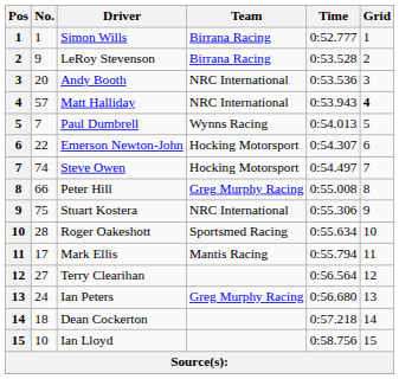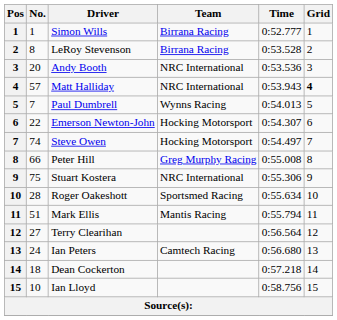 <table class="wikitable" style="font-size: 87%;">
 <tr>
 <th>Pos</th>
 <th>No.</th>
 <th>Driver</th>
 <th>Team</th>
 <th>Time</th>
 <th>Grid</th>
 </tr>
 <tr>
 <th>1</th>
 <td>1</td>
 <td> <a href='#'>Simon Wills</a></td>
 <td><a href='#'>Birrana Racing</a></td>
 <td>0:52.777</td>
 <td>1</td>
 </tr>
 <tr>
 <th>2</th>
-<td>9</td>
+<td>8</td>
 <td> LeRoy Stevenson</td>
 <td><a href='#'>Birrana Racing</a></td>
 <td>0:53.528</td>
 <td>2</td>
 </tr>
 <tr>
 <th>3</th>
 <td>20</td>
 <td> <a href='#'>Andy Booth</a></td>
 <td>NRC International</td>
 <td>0:53.536</td>
 <td>3</td>
 </tr>
 <tr>
 <th>4</th>
 <td>57</td>
 <td> <a href='#'>Matt Halliday</a></td>
 <td>NRC International</td>
 <td>0:53.943</td>
 <td><strong>4</strong></td>
 </tr>
 <tr>
 <th>5</th>
 <td>7</td>
 <td> <a href='#'>Paul Dumbrell</a></td>
 <td>Wynns Racing</td>
 <td>0:54.013</td>
 <td>5</td>
 </tr>
 <tr>
 <th>6</th>
 <td>22</td>
 <td> <a href='#'>Emerson Newton-John</a></td>
 <td>Hocking Motorsport</td>
 <td>0:54.307</td>
 <td>6</td>
 </tr>
 <tr>
 <th>7</th>
 <td>74</td>
 <td> <a href='#'>Steve Owen</a></td>
 <td>Hocking Motorsport</td>
 <td>0:54.497</td>
 <td>7</td>
 </tr>
 <tr>
 <th>8</th>
 <td>66</td>
 <td> Peter Hill</td>
 <td><a href='#'>Greg Murphy Racing</a></td>
 <td>0:55.008</td>
 <td>8</td>
 </tr>
 <tr>
 <th>9</th>
 <td>75</td>
 <td> Stuart Kostera</td>
 <td>NRC International</td>
 <td>0:55.306</td>
 <td>9</td>
 </tr>
 <tr>
 <th>10</th>
 <td>28</td>
 <td> Roger Oakeshott</td>
 <td>Sportsmed Racing</td>
 <td>0:55.634</td>
 <td>10</td>
 </tr>
 <tr>
 <th>11</th>
-<td>17</td>
+<td>51</td>
 <td> Mark Ellis</td>
 <td>Mantis Racing</td>
 <td>0:55.794</td>
 <td>11</td>
 </tr>
 <tr>
 <th>12</th>
 <td>27</td>
 <td> Terry Clearihan</td>
 <td></td>
 <td>0:56.564</td>
 <td>12</td>
 </tr>
 <tr>
 <th>13</th>
 <td>24</td>
 <td> Ian Peters</td>
-<td><a href='#'>Greg Murphy Racing</a></td>
+<td>Camtech Racing</td>
 <td>0:56.680</td>
 <td>13</td>
 </tr>
 <tr>
 <th>14</th>
 <td>18</td>
 <td> Dean Cockerton</td>
 <td></td>
 <td>0:57.218</td>
 <td>14</td>
 </tr>
 <tr>
 <th>15</th>
 <td>10</td>
 <td> Ian Lloyd</td>
 <td></td>
 <td>0:58.756</td>
 <td>15</td>
 </tr>
 <tr>
 <th colspan=8>Source(s):</th>
 </tr>
 <tr>
 </tr>
 </table>
